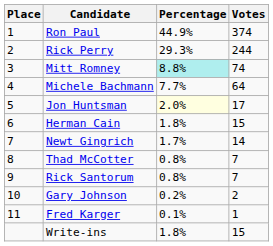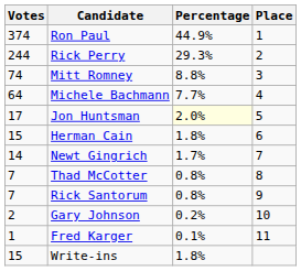 <table class="wikitable">
 <tr>
-<th>Place</th>
+<th>Votes</th>
 <th>Candidate</th>
 <th>Percentage</th>
-<th>Votes</th>
+<th>Place</th>
+</tr>
+<tr>
+<td>374</td>
+<td><a href='#'>Ron Paul</a></td>
+<td>44.9%</td>
+<td>1</td>
+</tr>
+<tr>
+<td>244</td>
+<td><a href='#'>Rick Perry</a></td>
+<td>29.3%</td>
+<td>2</td>
+</tr>
+<tr>
+<td>74</td>
+<td><a href='#'>Mitt Romney</a></td>
+<td>8.8%</td>
+<td>3</td>
+</tr>
+<tr>
+<td>64</td>
+<td><a href='#'>Michele Bachmann</a></td>
+<td>7.7%</td>
+<td>4</td>
+</tr>
+<tr>
+<td>17</td>
+<td><a href='#'>Jon Huntsman</a></td>
+<td style="background: lightyellow;">2.0%</td>
+<td>5</td>
+</tr>
+<tr>
+<td>15</td>
+<td><a href='#'>Herman Cain</a></td>
+<td>1.8%</td>
+<td>6</td>
+</tr>
+<tr>
+<td>14</td>
+<td><a href='#'>Newt Gingrich</a></td>
+<td>1.7%</td>
+<td>7</td>
+</tr>
+<tr>
+<td>7</td>
+<td><a href='#'>Thad McCotter</a></td>
+<td>0.8%</td>
+<td>8</td>
+</tr>
+<tr>
+<td>7</td>
+<td><a href='#'>Rick Santorum</a></td>
+<td>0.8%</td>
+<td>9</td>
+</tr>
+<tr>
+<td>2</td>
+<td><a href='#'>Gary Johnson</a></td>
+<td>0.2%</td>
+<td>10</td>
 </tr>
 <tr>
 <td>1</td>
-<td><a href='#'>Ron Paul</a></td>
-<td>44.9%</td>
-<td>374</td>
+<td><a href='#'>Fred Karger</a></td>
+<td>0.1%</td>
+<td>11</td>
 </tr>
 <tr>
-<td>2</td>
-<td><a href='#'>Rick Perry</a></td>
-<td>29.3%</td>
-<td>244</td>
-</tr>
-<tr>
-<td>3</td>
-<td><a href='#'>Mitt Romney</a></td>
-<td style="background: paleturquoise;">8.8%</td>
-<td>74</td>
-</tr>
-<tr>
-<td>4</td>
-<td><a href='#'>Michele Bachmann</a></td>
-<td>7.7%</td>
-<td>64</td>
-</tr>
-<tr>
-<td>5</td>
-<td><a href='#'>Jon Huntsman</a></td>
-<td style="background: lightyellow;">2.0%</td>
-<td>17</td>
-</tr>
-<tr>
-<td>6</td>
-<td><a href='#'>Herman Cain</a></td>
-<td>1.8%</td>
 <td>15</td>
-</tr>
-<tr>
-<td>7</td>
-<td><a href='#'>Newt Gingrich</a></td>
-<td>1.7%</td>
-<td>14</td>
-</tr>
-<tr>
-<td>8</td>
-<td><a href='#'>Thad McCotter</a></td>
-<td>0.8%</td>
-<td>7</td>
-</tr>
-<tr>
-<td>9</td>
-<td><a href='#'>Rick Santorum</a></td>
-<td>0.8%</td>
-<td>7</td>
-</tr>
-<tr>
-<td>10</td>
-<td><a href='#'>Gary Johnson</a></td>
-<td>0.2%</td>
-<td>2</td>
-</tr>
-<tr>
-<td>11</td>
-<td><a href='#'>Fred Karger</a></td>
-<td>0.1%</td>
-<td>1</td>
-</tr>
-<tr>
-<td></td>
 <td>Write-ins</td>
 <td>1.8%</td>
-<td>15</td>
+<td></td>
 </tr>
 </table>
